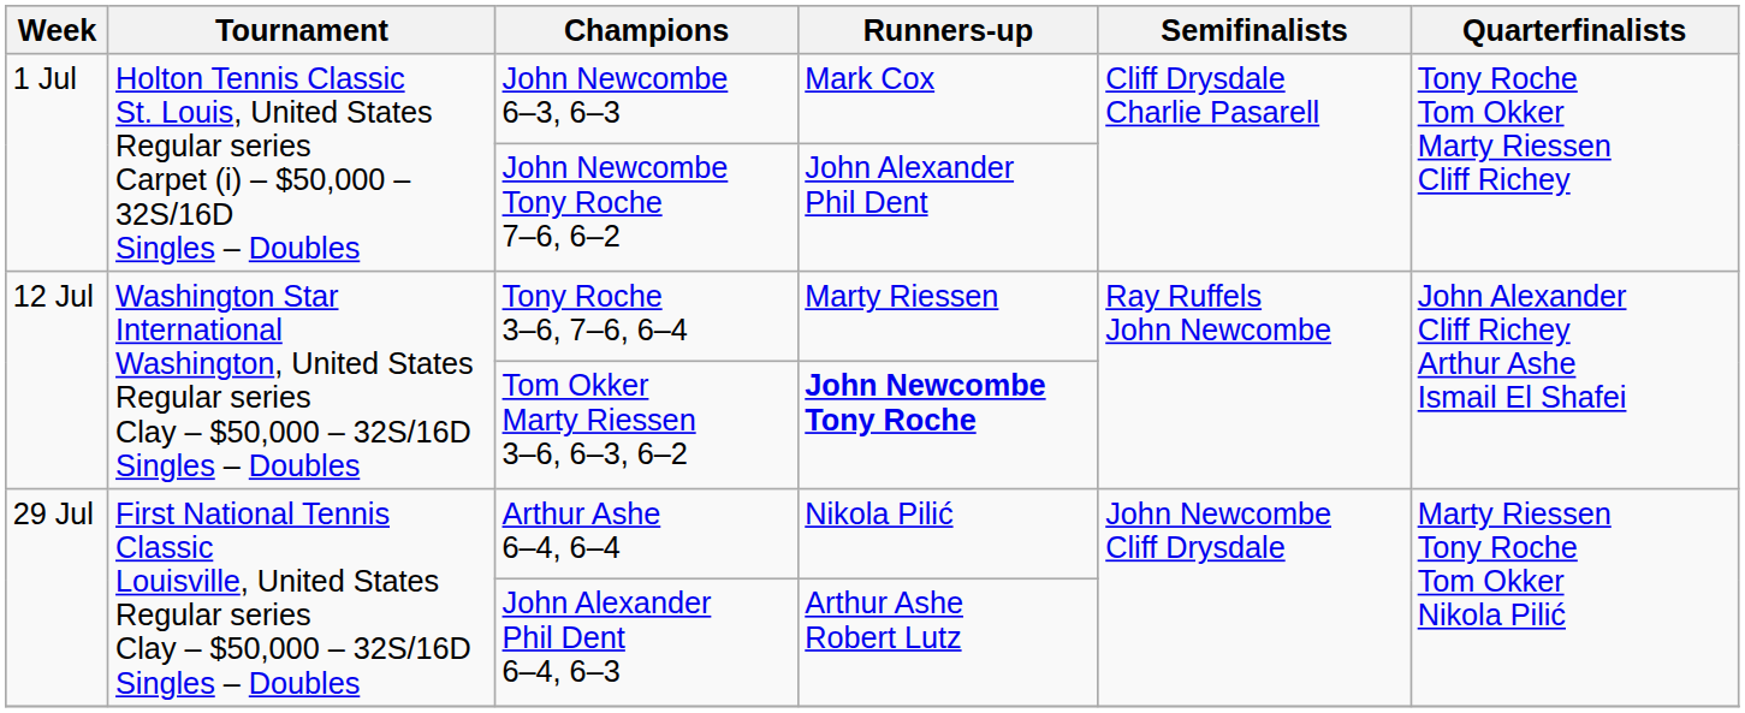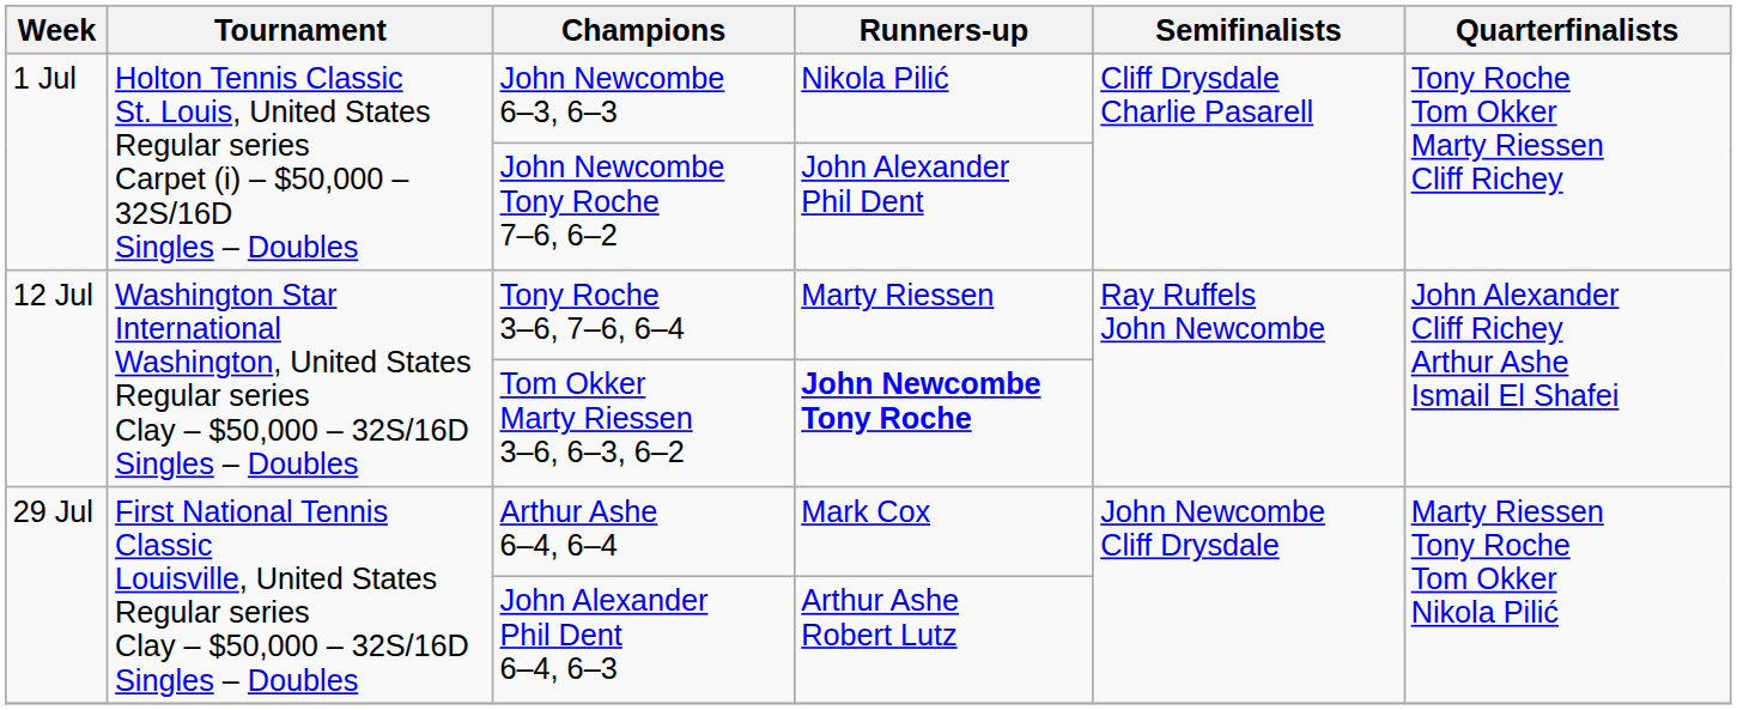 <table class=wikitable style=font-size:95%>
 <tr>
 <th style="width:48px;">Week</th>
 <th style="width:260px;">Tournament</th>
 <th style="width:190px;">Champions</th>
 <th style="width:190px;">Runners-up</th>
 <th style="width:190px;">Semifinalists</th>
 <th style="width:190px;">Quarterfinalists</th>
 </tr>
 <tr valign=top>
 <td rowspan=2>1 Jul</td>
 <td rowspan=2><a href='#'>Holton Tennis Classic</a><br> <a href='#'>St. Louis</a>, United States<br>Regular series<br>Carpet (i) – $50,000 – 32S/16D<br><a href='#'>Singles</a> – <a href='#'>Doubles</a></td>
 <td> <a href='#'>John Newcombe</a><br>6–3, 6–3</td>
-<td> <a href='#'>Mark Cox</a></td>
+<td> <a href='#'>Nikola Pilić</a></td>
 <td rowspan=2> <a href='#'>Cliff Drysdale</a><br> <a href='#'>Charlie Pasarell</a></td>
 <td rowspan=2> <a href='#'>Tony Roche</a><br> <a href='#'>Tom Okker</a><br> <a href='#'>Marty Riessen</a><br> <a href='#'>Cliff Richey</a></td>
 </tr>
 <tr valign=top>
 <td> <a href='#'>John Newcombe</a><br> <a href='#'>Tony Roche</a><br>7–6, 6–2</td>
 <td> <a href='#'>John Alexander</a><br> <a href='#'>Phil Dent</a></td>
 </tr>
 <tr valign=top>
 <td rowspan=2>12 Jul</td>
 <td rowspan=2><a href='#'>Washington Star International</a><br> <a href='#'>Washington</a>, United States<br>Regular series<br>Clay – $50,000 – 32S/16D<br><a href='#'>Singles</a> – <a href='#'>Doubles</a></td>
 <td> <a href='#'>Tony Roche</a><br>3–6, 7–6, 6–4</td>
 <td> <a href='#'>Marty Riessen</a></td>
 <td rowspan=2> <a href='#'>Ray Ruffels</a><br> <a href='#'>John Newcombe</a></td>
 <td rowspan=2> <a href='#'>John Alexander</a><br> <a href='#'>Cliff Richey</a><br> <a href='#'>Arthur Ashe</a><br> <a href='#'>Ismail El Shafei</a></td>
 </tr>
 <tr valign=top>
 <td> <a href='#'>Tom Okker</a><br> <a href='#'>Marty Riessen</a><br>3–6, 6–3, 6–2</td>
 <td><strong> <a href='#'>John Newcombe</a><br> <a href='#'>Tony Roche</a></strong></td>
 </tr>
 <tr valign=top>
 <td rowspan=2>29 Jul</td>
 <td rowspan=2><a href='#'>First National Tennis Classic</a><br> <a href='#'>Louisville</a>, United States<br>Regular series<br>Clay – $50,000 – 32S/16D<br><a href='#'>Singles</a> – <a href='#'>Doubles</a></td>
 <td> <a href='#'>Arthur Ashe</a><br>6–4, 6–4</td>
-<td> <a href='#'>Nikola Pilić</a></td>
+<td> <a href='#'>Mark Cox</a></td>
 <td rowspan=2> <a href='#'>John Newcombe</a><br> <a href='#'>Cliff Drysdale</a></td>
 <td rowspan=2> <a href='#'>Marty Riessen</a><br> <a href='#'>Tony Roche</a><br> <a href='#'>Tom Okker</a><br> <a href='#'>Nikola Pilić</a></td>
 </tr>
 <tr valign=top>
 <td> <a href='#'>John Alexander</a><br> <a href='#'>Phil Dent</a><br>6–4, 6–3</td>
 <td> <a href='#'>Arthur Ashe</a><br> <a href='#'>Robert Lutz</a></td>
 </tr>
 <tr valign=top>
 </tr>
 </table>
